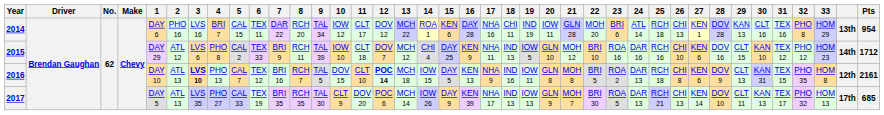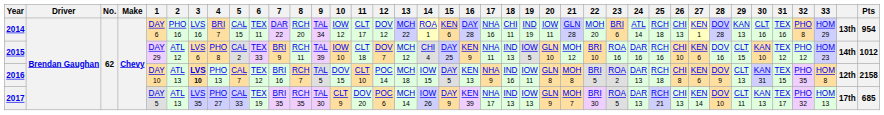 <table class="wikitable" style="text-align:center; font-size:75%">
 <tr>
 <th>Year</th>
 <th>Driver</th>
 <th>No.</th>
 <th>Make</th>
 <th>1</th>
 <th>2</th>
 <th>3</th>
 <th>4</th>
 <th>5</th>
 <th>6</th>
 <th>7</th>
 <th>8</th>
 <th>9</th>
 <th>10</th>
 <th>11</th>
 <th>12</th>
 <th>13</th>
 <th>14</th>
 <th>15</th>
 <th>16</th>
 <th>17</th>
 <th>18</th>
 <th>19</th>
 <th>20</th>
 <th>21</th>
 <th>22</th>
 <th>23</th>
 <th>24</th>
 <th>25</th>
 <th>26</th>
 <th>27</th>
 <th>28</th>
 <th>29</th>
 <th>30</th>
 <th>31</th>
 <th>32</th>
 <th>33</th>
 <th></th>
 <th>Pts</th>
 </tr>
 <tr>
 <th><a href='#'>2014</a></th>
 <th rowspan=4><a href='#'>Brendan Gaughan</a></th>
 <th rowspan=4>62</th>
 <th rowspan=4><a href='#'>Chevy</a></th>
 <td style="background:#FFDF9F;"><a href='#'>DAY</a><br><small>6</small></td>
 <td style="background:#DFFFDF;"><a href='#'>PHO</a><br><small>16</small></td>
 <td style="background:#DFFFDF;"><a href='#'>LVS</a><br><small>16</small></td>
 <td style="background:#FFDF9F;"><a href='#'>BRI</a><br><small>7</small></td>
 <td style="background:#DFFFDF;"><a href='#'>CAL</a><br><small>15</small></td>
 <td style="background:#DFFFDF;"><a href='#'>TEX</a><br><small>11</small></td>
 <td style="background:#EFCFFF;"><a href='#'>DAR</a><br><small>22</small></td>
 <td style="background:#DFFFDF;"><a href='#'>RCH</a><br><small>20</small></td>
 <td style="background:#EFCFFF;"><a href='#'>TAL</a><br><small>34</small></td>
 <td style="background:#DFFFDF;"><a href='#'>IOW</a><br><small>12</small></td>
 <td style="background:#DFFFDF;"><a href='#'>CLT</a><br><small>17</small></td>
 <td style="background:#DFFFDF;"><a href='#'>DOV</a><br><small>12</small></td>
 <td style="background:#CFCFFF;"><a href='#'>MCH</a><br><small>22</small></td>
 <td style="background:#FFFFBF;"><a href='#'>ROA</a><br><small>1</small></td>
 <td style="background:#FFDF9F;"><a href='#'>KEN</a><br><small>6</small></td>
 <td style="background:#CFCFFF;"><a href='#'>DAY</a><br><small>28</small></td>
 <td style="background:#DFFFDF;"><a href='#'>NHA</a><br><small>16</small></td>
 <td style="background:#DFFFDF;"><a href='#'>CHI</a><br><small>11</small></td>
 <td style="background:#DFFFDF;"><a href='#'>IND</a><br><small>19</small></td>
 <td style="background:#DFFFDF;"><a href='#'>IOW</a><br><small>11</small></td>
 <td style="background:#CFCFFF;"><a href='#'>GLN</a><br><small>28</small></td>
 <td style="background:#DFFFDF;"><a href='#'>MOH</a><br><small>20</small></td>
 <td style="background:#FFDF9F;"><a href='#'>BRI</a><br><small>6</small></td>
 <td style="background:#DFFFDF;"><a href='#'>ATL</a><br><small>14</small></td>
 <td style="background:#DFFFDF;"><a href='#'>RCH</a><br><small>18</small></td>
 <td style="background:#DFFFDF;"><a href='#'>CHI</a><br><small>13</small></td>
 <td style="background:#FFFFBF;"><a href='#'>KEN</a><br><small>1</small></td>
 <td style="background:#CFCFFF;"><a href='#'>DOV</a><br><small>28</small></td>
 <td style="background:#DFFFDF;"><a href='#'>KAN</a><br><small>13</small></td>
 <td style="background:#DFFFDF;"><a href='#'>CLT</a><br><small>16</small></td>
 <td style="background:#DFFFDF;"><a href='#'>TEX</a><br><small>16</small></td>
 <td style="background:#FFDF9F;"><a href='#'>PHO</a><br><small>8</small></td>
 <td style="background:#CFCFFF;"><a href='#'>HOM</a><br><small>29</small></td>
 <th>13th</th>
 <th>954</th>
 </tr>
 <tr>
 <th><a href='#'>2015</a></th>
 <td style="background:#EFCFFF;"><a href='#'>DAY</a><br><small>29</small></td>
 <td style="background:#DFFFDF;"><a href='#'>ATL</a><br><small>12</small></td>
 <td style="background:#FFDF9F;"><a href='#'>LVS</a><br><small>6</small></td>
 <td style="background:#FFDF9F;"><a href='#'>PHO</a><br><small>8</small></td>
 <td style="background:#DFDFDF;"><a href='#'>CAL</a><br><small>2</small></td>
 <td style="background:#EFCFFF;"><a href='#'>TEX</a><br><small>33</small></td>
 <td style="background:#FFDF9F;"><a href='#'>BRI</a><br><small>9</small></td>
 <td style="background:#DFFFDF;"><a href='#'>RCH</a><br><small>11</small></td>
 <td style="background:#EFCFFF;"><a href='#'>TAL</a><br><small>39</small></td>
 <td style="background:#FFDF9F;"><a href='#'>IOW</a><br><small>10</small></td>
 <td style="background:#DFFFDF;"><a href='#'>CLT</a><br><small>18</small></td>
 <td style="background:#FFDF9F;"><a href='#'>DOV</a><br><small>7</small></td>
 <td style="background:#DFFFDF;"><a href='#'>MCH</a><br><small>12</small></td>
 <td style="background:#DFDFDF;"><a href='#'>CHI</a><br><small>4</small></td>
 <td style="background:#CFCFFF;"><a href='#'>DAY</a><br><small>25</small></td>
 <td style="background:#FFDF9F;"><a href='#'>KEN</a><br><small>9</small></td>
 <td style="background:#DFFFDF;"><a href='#'>NHA</a><br><small>11</small></td>
 <td style="background:#DFFFDF;"><a href='#'>IND</a><br><small>13</small></td>
 <td style="background:#DFDFDF;"><a href='#'>IOW</a><br><small>5</small></td>
 <td style="background:#FFDF9F;"><a href='#'>GLN</a><br><small>10</small></td>
 <td style="background:#DFFFDF;"><a href='#'>MOH</a><br><small>12</small></td>
 <td style="background:#FFDF9F;"><a href='#'>BRI</a><br><small>10</small></td>
 <td style="background:#DFFFDF;"><a href='#'>ROA</a><br><small>16</small></td>
 <td style="background:#DFFFDF;"><a href='#'>DAR</a><br><small>16</small></td>
 <td style="background:#DFFFDF;"><a href='#'>RCH</a><br><small>16</small></td>
 <td style="background:#FFDF9F;"><a href='#'>CHI</a><br><small>10</small></td>
 <td style="background:#FFDF9F;"><a href='#'>KEN</a><br><small>6</small></td>
 <td style="background:#DFFFDF;"><a href='#'>DOV</a><br><small>16</small></td>
 <td style="background:#DFFFDF;"><a href='#'>CLT</a><br><small>15</small></td>
 <td style="background:#FFDF9F;"><a href='#'>KAN</a><br><small>10</small></td>
 <td style="background:#DFFFDF;"><a href='#'>TEX</a><br><small>12</small></td>
 <td style="background:#DFFFDF;"><a href='#'>PHO</a><br><small>12</small></td>
 <td style="background:#CFCFFF;"><a href='#'>HOM</a><br><small>23</small></td>
 <th>14th</th>
-<th>1712</th>
+<th>1012</th>
 </tr>
 <tr>
 <th><a href='#'>2016</a></th>
 <td style="background:#FFDF9F;"><a href='#'>DAY</a><br><small>10</small></td>
 <td style="background:#DFFFDF;"><a href='#'>ATL</a><br><small>13</small></td>
 <td style="background:#FFDF9F;"><strong><a href='#'>LVS</a><br><small>10</small></strong></td>
 <td style="background:#DFFFDF;"><a href='#'>PHO</a><br><small>13</small></td>
 <td style="background:#FFDF9F;"><a href='#'>CAL</a><br><small>7</small></td>
 <td style="background:#DFFFDF;"><a href='#'>TEX</a><br><small>12</small></td>
 <td style="background:#DFFFDF;"><a href='#'>BRI</a><br><small>16</small></td>
 <td style="background:#FFDF9F;"><a href='#'>RCH</a><br><small>7</small></td>
 <td style="background:#DFDFDF;"><a href='#'>TAL</a><br><small>5</small></td>
 <td style="background:#DFFFDF;"><a href='#'>DOV</a><br><small>15</small></td>
 <td style="background:#FFDF9F;"><a href='#'>CLT</a><br><small>10</small></td>
-<td style="background:#DFFFDF;"><strong><a href='#'>POC</a><br><small>14</small></strong></td>
+<td style="background:#DFFFDF;"><a href='#'>POC</a><br><small>14</small></td>
 <td style="background:#DFFFDF;"><a href='#'>MCH</a><br><small>18</small></td>
 <td style="background:#DFFFDF;"><a href='#'>IOW</a><br><small>15</small></td>
 <td style="background:#DFDFDF;"><a href='#'>DAY</a><br><small>5</small></td>
 <td style="background:#DFFFDF;"><a href='#'>KEN</a><br><small>13</small></td>
 <td style="background:#FFDF9F;"><a href='#'>NHA</a><br><small>9</small></td>
 <td style="background:#DFFFDF;"><a href='#'>IND</a><br><small>16</small></td>
 <td style="background:#DFFFDF;"><a href='#'>IOW</a><br><small>11</small></td>
 <td style="background:#FFDF9F;"><a href='#'>GLN</a><br><small>8</small></td>
 <td style="background:#FFDF9F;"><a href='#'>MOH</a><br><small>8</small></td>
 <td style="background:#DFDFDF;"><a href='#'>BRI</a><br><small>5</small></td>
 <td style="background:#DFDFDF;"><a href='#'>ROA</a><br><small>2</small></td>
 <td style="background:#DFFFDF;"><a href='#'>DAR</a><br><small>13</small></td>
 <td style="background:#DFFFDF;"><a href='#'>RCH</a><br><small>18</small></td>
 <td style="background:#FFDF9F;"><a href='#'>CHI</a><br><small>8</small></td>
 <td style="background:#FFDF9F;"><a href='#'>KEN</a><br><small>6</small></td>
 <td style="background:#FFDF9F;"><a href='#'>DOV</a><br><small>9</small></td>
 <td style="background:#DFFFDF;"><a href='#'>CLT</a><br><small>13</small></td>
 <td style="background:#CFCFFF;"><a href='#'>KAN</a><br><small>31</small></td>
 <td style="background:#DFFFDF;"><a href='#'>TEX</a><br><small>15</small></td>
 <td style="background:#EFCFFF;"><a href='#'>PHO</a><br><small>35</small></td>
 <td style="background:#FFDF9F;"><a href='#'>HOM</a><br><small>8</small></td>
 <th>12th</th>
-<th>2161</th>
+<th>2158</th>
 </tr>
 <tr>
 <th><a href='#'>2017</a></th>
 <td style="background:#DFDFDF;"><a href='#'>DAY</a><br><small>5</small></td>
 <td style="background:#DFFFDF;"><a href='#'>ATL</a><br><small>13</small></td>
 <td style="background:#CFCFFF;"><a href='#'>LVS</a><br><small>35</small></td>
 <td style="background:#CFCFFF;"><a href='#'>PHO</a><br><small>27</small></td>
 <td style="background:#CFCFFF;"><a href='#'>CAL</a><br><small>33</small></td>
 <td style="background:#DFFFDF;"><a href='#'>TEX</a><br><small>19</small></td>
 <td style="background:#EFCFFF;"><a href='#'>BRI</a><br><small>35</small></td>
 <td style="background:#EFCFFF;"><a href='#'>RCH</a><br><small>35</small></td>
 <td style="background:#EFCFFF;"><a href='#'>TAL</a><br><small>30</small></td>
 <td style="background:#FFDF9F;"><a href='#'>CLT</a><br><small>9</small></td>
 <td style="background:#DFFFDF;"><a href='#'>DOV</a><br><small>20</small></td>
 <td style="background:#FFDF9F;"><a href='#'>POC</a><br><small>6</small></td>
 <td style="background:#DFFFDF;"><a href='#'>MCH</a><br><small>14</small></td>
 <td style="background:#CFCFFF;"><a href='#'>IOW</a><br><small>26</small></td>
 <td style="background:#FFDF9F;"><a href='#'>DAY</a><br><small>9</small></td>
 <td style="background:#EFCFFF;"><a href='#'>KEN</a><br><small>39</small></td>
 <td style="background:#DFFFDF;"><a href='#'>NHA</a><br><small>17</small></td>
 <td style="background:#DFFFDF;"><a href='#'>IND</a><br><small>13</small></td>
 <td style="background:#DFFFDF;"><a href='#'>IOW</a><br><small>13</small></td>
 <td style="background:#FFDF9F;"><a href='#'>GLN</a><br><small>9</small></td>
 <td style="background:#FFDF9F;"><a href='#'>MOH</a><br><small>7</small></td>
 <td style="background:#EFCFFF;"><a href='#'>BRI</a><br><small>30</small></td>
 <td style="background:#DFDFDF;"><a href='#'>ROA</a><br><small>5</small></td>
 <td style="background:#DFFFDF;"><a href='#'>DAR</a><br><small>13</small></td>
 <td style="background:#CFCFFF;"><a href='#'>RCH</a><br><small>21</small></td>
 <td style="background:#DFFFDF;"><a href='#'>CHI</a><br><small>13</small></td>
 <td style="background:#DFFFDF;"><a href='#'>KEN</a><br><small>14</small></td>
 <td style="background:#FFDF9F;"><a href='#'>DOV</a><br><small>10</small></td>
 <td style="background:#DFFFDF;"><a href='#'>CLT</a><br><small>11</small></td>
 <td style="background:#DFFFDF;"><a href='#'>KAN</a><br><small>13</small></td>
 <td style="background:#DFFFDF;"><a href='#'>TEX</a><br><small>17</small></td>
 <td style="background:#EFCFFF;"><a href='#'>PHO</a><br><small>32</small></td>
 <td style="background:#DFFFDF;"><a href='#'>HOM</a><br><small>13</small></td>
 <th>17th</th>
 <th>685</th>
 </tr>
 </table>
